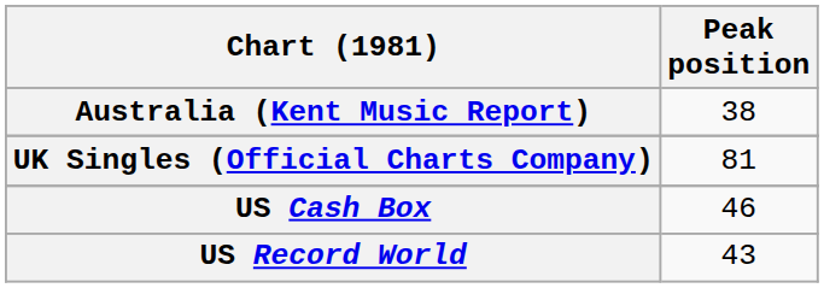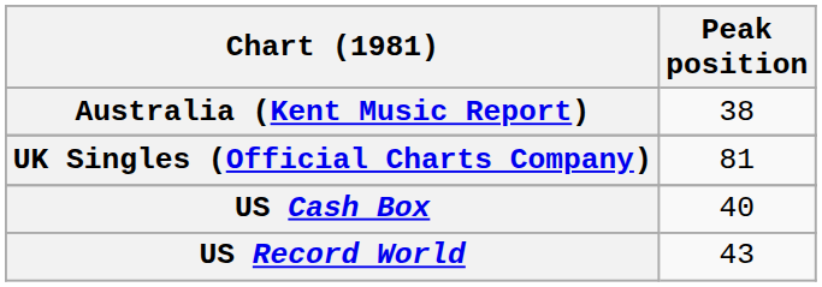 <table class="wikitable sortable plainrowheaders">
 <tr>
 <th scope="col">Chart (1981)</th>
 <th scope="col">Peak<br>position</th>
 </tr>
 <tr>
 <th scope="row">Australia (<a href='#'>Kent Music Report</a>)</th>
 <td align="center">38</td>
 </tr>
 <tr>
 </tr>
 <tr>
 </tr>
 <tr>
 </tr>
 <tr>
 </tr>
 <tr>
 </tr>
 <tr>
 <th scope="row">UK Singles (<a href='#'>Official Charts Company</a>)</th>
 <td align="center">81</td>
 </tr>
 <tr>
 </tr>
 <tr>
 <th scope="row">US <a href='#'><em>Cash Box</em></a></th>
-<td align="center">46</td>
+<td align="center">40</td>
 </tr>
 <tr>
 <th scope="row">US <em><a href='#'>Record World</a></em></th>
 <td align="center">43</td>
 </tr>
 </table>
